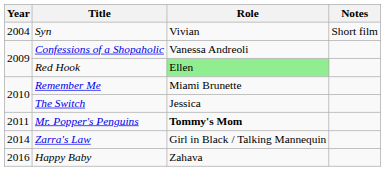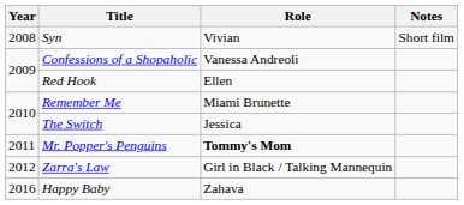 <table class="wikitable sortable">
 <tr>
 <th>Year</th>
 <th>Title</th>
 <th>Role</th>
 <th>Notes</th>
 </tr>
 <tr>
-<td>2004</td>
+<td>2008</td>
 <td><em>Syn</em></td>
 <td>Vivian</td>
 <td>Short film</td>
 </tr>
 <tr>
 <td rowspan="2">2009</td>
 <td><em><a href='#'>Confessions of a Shopaholic</a></em></td>
 <td>Vanessa Andreoli</td>
 <td></td>
 </tr>
 <tr>
 <td><em>Red Hook</em></td>
-<td style="background: lightgreen;">Ellen</td>
+<td>Ellen</td>
 <td></td>
 </tr>
 <tr>
 <td rowspan="2">2010</td>
 <td><em><a href='#'>Remember Me</a></em></td>
 <td>Miami Brunette</td>
 <td></td>
 </tr>
 <tr>
 <td><em><a href='#'>The Switch</a></em></td>
 <td>Jessica</td>
 <td></td>
 </tr>
 <tr>
 <td>2011</td>
 <td><em><a href='#'>Mr. Popper's Penguins</a></em></td>
 <td><strong>Tommy's Mom</strong></td>
 <td></td>
 </tr>
 <tr>
-<td>2014</td>
+<td>2012</td>
 <td><em><a href='#'>Zarra's Law</a></em></td>
 <td>Girl in Black / Talking Mannequin</td>
 <td></td>
 </tr>
 <tr>
 <td>2016</td>
 <td><em>Happy Baby</em></td>
 <td>Zahava</td>
 <td></td>
 </tr>
 </table>
